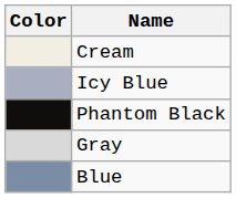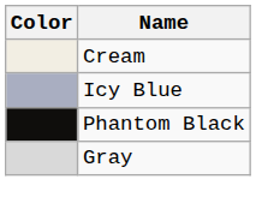 <table class="wikitable">
 <tr>
 <th>Color</th>
 <th>Name</th>
 </tr>
 <tr>
 <td bgcolor="#f2eee3"></td>
 <td>Cream</td>
 </tr>
 <tr>
 <td bgcolor="#a9aec1"></td>
 <td>Icy Blue</td>
 </tr>
 <tr>
 <td bgcolor="#0f0e0c"></td>
 <td>Phantom Black</td>
 </tr>
 <tr>
 <td bgcolor="#d9d9d9"></td>
 <td>Gray</td>
 </tr>
-<tr>
-<td bgcolor="#7b8ca5"></td>
-<td>Blue</td>
-</tr>
 </table>
